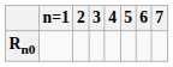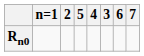 <table class="wikitable">
 <tr>
 <th></th>
 <th>n=1</th>
 <th>2</th>
+<th>5</th>
+<th>4</th>
 <th>3</th>
-<th>4</th>
-<th>5</th>
 <th>6</th>
 <th>7</th>
 </tr>
 <tr>
 <th>R<sub>n0</sub></th>
 <td></td>
 <td></td>
 <td></td>
 <td></td>
 <td></td>
 <td></td>
 <td></td>
 </tr>
 </table>
